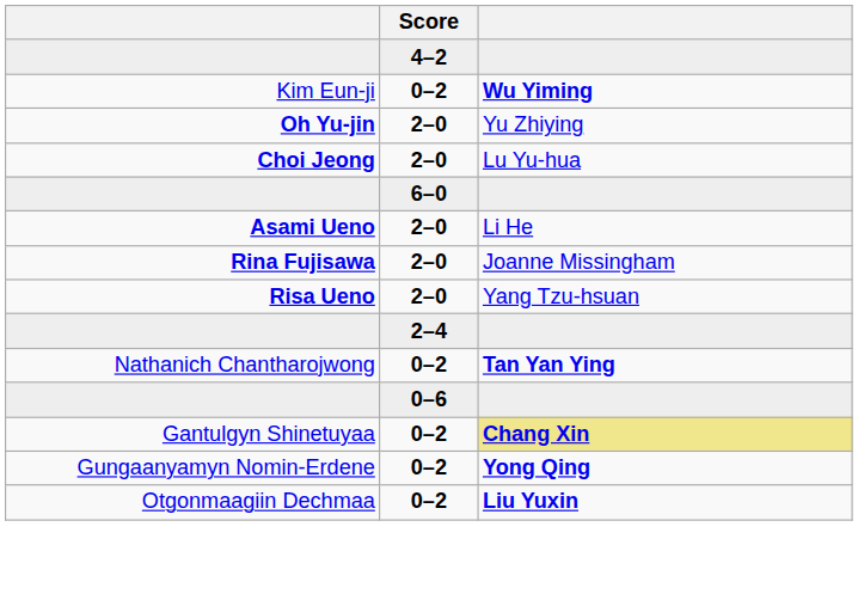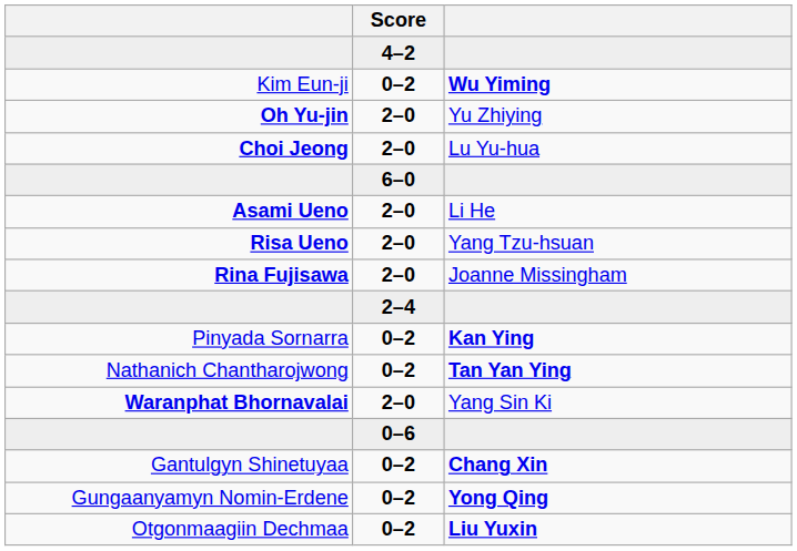 <table class="wikitable" style="text-align: center;">
 <tr>
 <th align="right" width="270"></th>
 <th width="65">Score</th>
 <th align="left" width="270"></th>
 </tr>
 <tr bgcolor=eeeeee>
 <td align=right><strong></strong></td>
 <td align=center><strong>4–2</strong></td>
 <td align=left></td>
 </tr>
 <tr>
 <td align=right><a href='#'>Kim Eun-ji</a></td>
 <td align=center><strong>0–2</strong></td>
 <td align=left><strong><a href='#'>Wu Yiming</a></strong></td>
 </tr>
 <tr>
 <td align=right><strong><a href='#'>Oh Yu-jin</a></strong></td>
 <td align=center><strong>2–0</strong></td>
 <td align=left><a href='#'>Yu Zhiying</a></td>
 </tr>
 <tr>
 <td align=right><strong><a href='#'>Choi Jeong</a></strong></td>
 <td align=center><strong>2–0</strong></td>
 <td align=left><a href='#'>Lu Yu-hua</a></td>
 </tr>
 <tr bgcolor=eeeeee>
 <td align=right><strong></strong></td>
 <td align=center><strong>6–0</strong></td>
 <td align=left></td>
 </tr>
 <tr>
 <td align=right><strong><a href='#'>Asami Ueno</a></strong></td>
 <td align=center><strong>2–0</strong></td>
 <td align=left><a href='#'>Li He</a></td>
 </tr>
 <tr>
+<td align=right><strong><a href='#'>Risa Ueno</a></strong></td>
+<td align=center><strong>2–0</strong></td>
+<td align=left><a href='#'>Yang Tzu-hsuan</a></td>
+</tr>
+<tr>
 <td align=right><strong><a href='#'>Rina Fujisawa</a></strong></td>
 <td align=center><strong>2–0</strong></td>
 <td align=left><a href='#'>Joanne Missingham</a></td>
-</tr>
-<tr>
-<td align=right><strong><a href='#'>Risa Ueno</a></strong></td>
-<td align=center><strong>2–0</strong></td>
-<td align=left><a href='#'>Yang Tzu-hsuan</a></td>
 </tr>
 <tr bgcolor=eeeeee>
 <td align=right></td>
 <td align=center><strong>2–4</strong></td>
 <td align=left><strong></strong></td>
 </tr>
 <tr>
+<td align=right><a href='#'>Pinyada Sornarra</a></td>
+<td align=center><strong>0–2</strong></td>
+<td align=left><strong><a href='#'>Kan Ying</a></strong></td>
+</tr>
+<tr>
 <td align=right><a href='#'>Nathanich Chantharojwong</a></td>
 <td align=center><strong>0–2</strong></td>
 <td align=left><strong><a href='#'>Tan Yan Ying</a></strong></td>
+</tr>
+<tr>
+<td align=right><strong><a href='#'>Waranphat Bhornavalai</a></strong></td>
+<td align=center><strong>2–0</strong></td>
+<td align=left><a href='#'>Yang Sin Ki</a></td>
 </tr>
 <tr bgcolor=eeeeee>
 <td align=right></td>
 <td align=center><strong>0–6</strong></td>
 <td align=left><strong></strong></td>
 </tr>
 <tr>
 <td align=right><a href='#'>Gantulgyn Shinetuyaa</a></td>
 <td align=center><strong>0–2</strong></td>
-<td align=left style="background: khaki;"><strong><a href='#'>Chang Xin</a></strong></td>
+<td align=left><strong><a href='#'>Chang Xin</a></strong></td>
 </tr>
 <tr>
 <td align=right><a href='#'>Gungaanyamyn Nomin-Erdene</a></td>
 <td align=center><strong>0–2</strong></td>
 <td align=left><strong><a href='#'>Yong Qing</a></strong></td>
 </tr>
 <tr>
 <td align=right><a href='#'>Otgonmaagiin Dechmaa</a></td>
 <td align=center><strong>0–2</strong></td>
 <td align=left><strong><a href='#'>Liu Yuxin</a></strong></td>
 </tr>
 </table>
